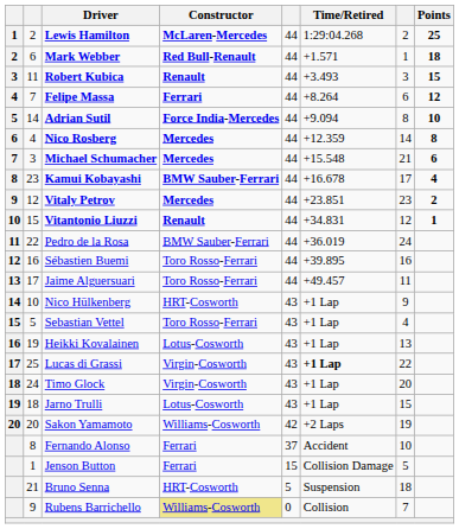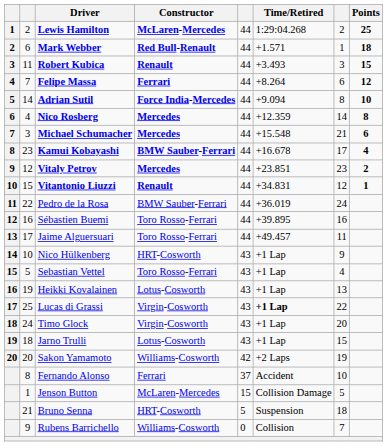 <table class="wikitable sortable" style="font-size: 85%">
 <tr>
 <th scope="col"></th>
 <th scope="col"></th>
 <th scope="col">Driver</th>
 <th scope="col">Constructor</th>
 <th scope="col" class="unsortable"></th>
 <th scope="col" class="unsortable">Time/Retired</th>
 <th scope="col"></th>
 <th scope="col">Points</th>
 </tr>
 <tr>
 <th scope="row">1</th>
 <td align="center">2</td>
 <td data-sort-value="HAM"> <strong><a href='#'>Lewis Hamilton</a></strong></td>
 <td><strong><a href='#'>McLaren</a>-<a href='#'>Mercedes</a></strong></td>
 <td>44</td>
 <td>1:29:04.268</td>
 <td align="center">2</td>
 <td align="center"><strong>25</strong></td>
 </tr>
 <tr>
 <th scope="row">2</th>
 <td align="center">6</td>
 <td data-sort-value="WEB"> <strong><a href='#'>Mark Webber</a></strong></td>
 <td><strong><a href='#'>Red Bull</a>-<a href='#'>Renault</a></strong></td>
 <td>44</td>
 <td>+1.571</td>
 <td align="center">1</td>
 <td align="center"><strong>18</strong></td>
 </tr>
 <tr>
 <th scope="row">3</th>
 <td align="center">11</td>
 <td data-sort-value="KUB"> <strong><a href='#'>Robert Kubica</a></strong></td>
 <td><strong><a href='#'>Renault</a></strong></td>
 <td>44</td>
 <td>+3.493</td>
 <td align="center">3</td>
 <td align="center"><strong>15</strong></td>
 </tr>
 <tr>
 <th scope="row">4</th>
 <td align="center">7</td>
 <td data-sort-value="MAS"> <strong><a href='#'>Felipe Massa</a></strong></td>
 <td><strong><a href='#'>Ferrari</a></strong></td>
 <td>44</td>
 <td>+8.264</td>
 <td align="center">6</td>
 <td align="center"><strong>12</strong></td>
 </tr>
 <tr>
 <th scope="row">5</th>
 <td align="center">14</td>
 <td data-sort-value="SUT"> <strong><a href='#'>Adrian Sutil</a></strong></td>
 <td><strong><a href='#'>Force India</a>-<a href='#'>Mercedes</a></strong></td>
 <td>44</td>
 <td>+9.094</td>
 <td align="center">8</td>
 <td align="center"><strong>10</strong></td>
 </tr>
 <tr>
 <th scope="row">6</th>
 <td align="center">4</td>
 <td data-sort-value="ROS"> <strong><a href='#'>Nico Rosberg</a></strong></td>
 <td><strong><a href='#'>Mercedes</a></strong></td>
 <td>44</td>
 <td>+12.359</td>
 <td align="center">14</td>
 <td align="center"><strong>8</strong></td>
 </tr>
 <tr>
 <th scope="row">7</th>
 <td align="center">3</td>
 <td data-sort-value="SCH"> <strong><a href='#'>Michael Schumacher</a></strong></td>
 <td><strong><a href='#'>Mercedes</a></strong></td>
 <td>44</td>
 <td>+15.548</td>
 <td align="center">21</td>
 <td align="center"><strong>6</strong></td>
 </tr>
 <tr>
 <th scope="row">8</th>
 <td align="center">23</td>
 <td data-sort-value="KOB"> <strong><a href='#'>Kamui Kobayashi</a></strong></td>
 <td><strong><a href='#'>BMW Sauber</a>-<a href='#'>Ferrari</a></strong></td>
 <td>44</td>
 <td>+16.678</td>
 <td align="center">17</td>
 <td align="center"><strong>4</strong></td>
 </tr>
 <tr>
 <th scope="row">9</th>
 <td align="center">12</td>
 <td data-sort-value="PET"> <strong><a href='#'>Vitaly Petrov</a></strong></td>
 <td><strong><a href='#'>Mercedes</a></strong></td>
 <td>44</td>
 <td>+23.851</td>
 <td align="center">23</td>
 <td align="center"><strong>2</strong></td>
 </tr>
 <tr>
 <th scope="row">10</th>
 <td align="center">15</td>
 <td data-sort-value="LIU"> <strong><a href='#'>Vitantonio Liuzzi</a></strong></td>
 <td><strong><a href='#'>Renault</a></strong></td>
 <td>44</td>
 <td>+34.831</td>
 <td align="center">12</td>
 <td align="center"><strong>1</strong></td>
 </tr>
 <tr>
 <th scope="row">11</th>
 <td align="center">22</td>
 <td data-sort-value="DEL"> <a href='#'>Pedro de la Rosa</a></td>
 <td><a href='#'>BMW Sauber</a>-<a href='#'>Ferrari</a></td>
 <td>44</td>
 <td>+36.019</td>
 <td align="center">24</td>
 <td></td>
 </tr>
 <tr>
 <th scope="row">12</th>
 <td align="center">16</td>
 <td data-sort-value="BUE"> <a href='#'>Sébastien Buemi</a></td>
 <td><a href='#'>Toro Rosso</a>-<a href='#'>Ferrari</a></td>
 <td>44</td>
 <td>+39.895</td>
 <td align="center">16</td>
 <td></td>
 </tr>
 <tr>
 <th scope="row">13</th>
 <td align="center">17</td>
 <td data-sort-value="ALG"> <a href='#'>Jaime Alguersuari</a></td>
 <td><a href='#'>Toro Rosso</a>-<a href='#'>Ferrari</a></td>
 <td>44</td>
 <td>+49.457</td>
 <td align="center">11</td>
 <td></td>
 </tr>
 <tr>
 <th scope="row">14</th>
 <td align="center">10</td>
 <td data-sort-value="HUL"> <a href='#'>Nico Hülkenberg</a></td>
 <td><a href='#'>HRT</a>-<a href='#'>Cosworth</a></td>
 <td>43</td>
 <td>+1 Lap</td>
 <td align="center">9</td>
 <td></td>
 </tr>
 <tr>
 <th scope="row">15</th>
 <td align="center">5</td>
 <td data-sort-value="VET"> <a href='#'>Sebastian Vettel</a></td>
 <td><a href='#'>Toro Rosso</a>-<a href='#'>Ferrari</a></td>
 <td>43</td>
 <td>+1 Lap</td>
 <td align="center">4</td>
 <td></td>
 </tr>
 <tr>
 <th scope="row">16</th>
 <td align="center">19</td>
 <td data-sort-value="KOV"> <a href='#'>Heikki Kovalainen</a></td>
 <td><a href='#'>Lotus</a>-<a href='#'>Cosworth</a></td>
 <td>43</td>
 <td>+1 Lap</td>
 <td align="center">13</td>
 <td></td>
 </tr>
 <tr>
 <th scope="row">17</th>
 <td align="center">25</td>
 <td data-sort-value="DIG"> <a href='#'>Lucas di Grassi</a></td>
 <td><a href='#'>Virgin</a>-<a href='#'>Cosworth</a></td>
 <td>43</td>
 <td><strong>+1 Lap</strong></td>
 <td align="center">22</td>
 <td></td>
 </tr>
 <tr>
 <th scope="row">18</th>
 <td align="center">24</td>
 <td data-sort-value="GLO"> <a href='#'>Timo Glock</a></td>
 <td><a href='#'>Virgin</a>-<a href='#'>Cosworth</a></td>
 <td>43</td>
 <td>+1 Lap</td>
 <td align="center">20</td>
 <td></td>
 </tr>
 <tr>
 <th scope="row">19</th>
 <td align="center">18</td>
 <td data-sort-value="TRU"> <a href='#'>Jarno Trulli</a></td>
 <td><a href='#'>Lotus</a>-<a href='#'>Cosworth</a></td>
 <td>43</td>
 <td>+1 Lap</td>
 <td align="center">15</td>
 <td></td>
 </tr>
 <tr>
 <th scope="row">20</th>
 <td align="center">20</td>
 <td data-sort-value="YAM"> <a href='#'>Sakon Yamamoto</a></td>
 <td><a href='#'>Williams</a>-<a href='#'>Cosworth</a></td>
 <td>42</td>
 <td>+2 Laps</td>
 <td align="center">19</td>
 <td></td>
 </tr>
 <tr>
 <th scope="row" data-sort-value="21"></th>
 <td align="center">8</td>
 <td data-sort-value="ALO"> <a href='#'>Fernando Alonso</a></td>
 <td><a href='#'>Ferrari</a></td>
 <td>37</td>
 <td>Accident</td>
 <td align="center">10</td>
 <td></td>
 </tr>
 <tr>
 <th scope="row" data-sort-value="22"></th>
 <td align="center">1</td>
 <td data-sort-value="BUT"> <a href='#'>Jenson Button</a></td>
-<td><a href='#'>Ferrari</a></td>
+<td><a href='#'>McLaren</a>-<a href='#'>Mercedes</a></td>
 <td>15</td>
 <td>Collision Damage</td>
 <td align="center">5</td>
 <td></td>
 </tr>
 <tr>
 <th scope="row" data-sort-value="23"></th>
 <td align="center">21</td>
 <td data-sort-value="SEN"> <a href='#'>Bruno Senna</a></td>
 <td><a href='#'>HRT</a>-<a href='#'>Cosworth</a></td>
 <td>5</td>
 <td>Suspension</td>
 <td align="center">18</td>
 <td></td>
 </tr>
 <tr>
 <th scope="row" data-sort-value="24"></th>
 <td align="center">9</td>
 <td data-sort-value="BAR"> <a href='#'>Rubens Barrichello</a></td>
-<td style="background: khaki;"><a href='#'>Williams</a>-<a href='#'>Cosworth</a></td>
+<td><a href='#'>Williams</a>-<a href='#'>Cosworth</a></td>
 <td>0</td>
 <td>Collision</td>
 <td align="center">7</td>
 <td></td>
 </tr>
 <tr>
 <th colspan="8"></th>
 </tr>
 </table>
